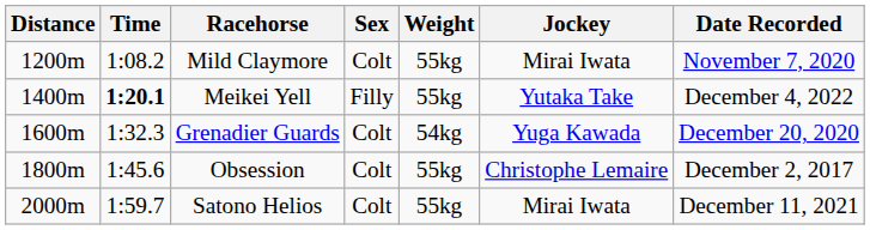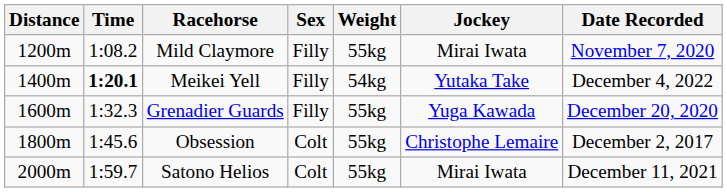 <table class="wikitable" style="text-align: center;">
 <tr>
 <th>Distance</th>
 <th>Time</th>
 <th>Racehorse</th>
 <th>Sex</th>
 <th>Weight</th>
 <th>Jockey</th>
 <th>Date Recorded</th>
 </tr>
 <tr>
 <td>1200m</td>
 <td>1:08.2</td>
 <td>Mild Claymore</td>
-<td>Colt</td>
+<td>Filly</td>
 <td>55kg</td>
 <td>Mirai Iwata</td>
 <td><a href='#'>November 7, 2020</a></td>
 </tr>
 <tr>
 <td>1400m</td>
 <td><strong>1:20.1</strong></td>
 <td>Meikei Yell</td>
 <td>Filly</td>
-<td>55kg</td>
+<td>54kg</td>
 <td><a href='#'>Yutaka Take</a></td>
 <td>December 4, 2022</td>
 </tr>
 <tr>
 <td>1600m</td>
 <td>1:32.3</td>
 <td><a href='#'>Grenadier Guards</a></td>
-<td>Colt</td>
-<td>54kg</td>
+<td>Filly</td>
+<td>55kg</td>
 <td><a href='#'>Yuga Kawada</a></td>
 <td><a href='#'>December 20, 2020</a></td>
 </tr>
 <tr>
 <td>1800m</td>
 <td>1:45.6</td>
 <td>Obsession</td>
 <td>Colt</td>
 <td>55kg</td>
 <td><a href='#'>Christophe Lemaire</a></td>
 <td>December 2, 2017</td>
 </tr>
 <tr>
 <td>2000m</td>
 <td>1:59.7</td>
 <td>Satono Helios</td>
 <td>Colt</td>
 <td>55kg</td>
 <td>Mirai Iwata</td>
 <td>December 11, 2021</td>
 </tr>
 </table>
